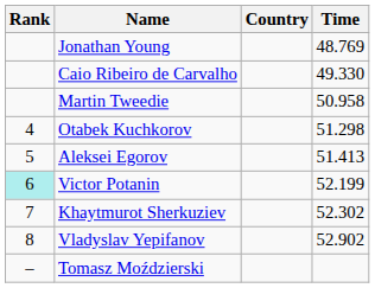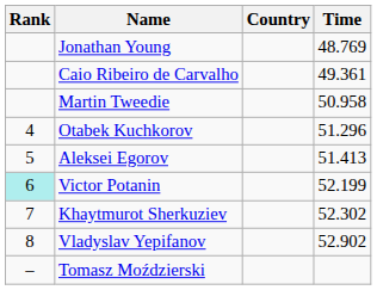 <table class="wikitable" style="text-align:center">
 <tr>
 <th>Rank</th>
 <th>Name</th>
 <th>Country</th>
 <th>Time</th>
 </tr>
 <tr>
 <td></td>
 <td align="left"><a href='#'>Jonathan Young</a></td>
 <td align="left"></td>
 <td>48.769</td>
 </tr>
 <tr>
 <td></td>
 <td align="left"><a href='#'>Caio Ribeiro de Carvalho</a></td>
 <td align="left"></td>
-<td>49.330</td>
+<td>49.361</td>
 </tr>
 <tr>
 <td></td>
 <td align="left"><a href='#'>Martin Tweedie</a></td>
 <td align="left"></td>
 <td>50.958</td>
 </tr>
 <tr>
 <td>4</td>
 <td align="left"><a href='#'>Otabek Kuchkorov</a></td>
 <td align="left"></td>
-<td>51.298</td>
+<td>51.296</td>
 </tr>
 <tr>
 <td>5</td>
 <td align="left"><a href='#'>Aleksei Egorov</a></td>
 <td align="left"></td>
 <td>51.413</td>
 </tr>
 <tr>
 <td style="background: paleturquoise;">6</td>
 <td align="left"><a href='#'>Victor Potanin</a></td>
 <td align="left"></td>
 <td>52.199</td>
 </tr>
 <tr>
 <td>7</td>
 <td align="left"><a href='#'>Khaytmurot Sherkuziev</a></td>
 <td align="left"></td>
 <td>52.302</td>
 </tr>
 <tr>
 <td>8</td>
 <td align="left"><a href='#'>Vladyslav Yepifanov</a></td>
 <td align="left"></td>
 <td>52.902</td>
 </tr>
 <tr>
 <td>–</td>
 <td align="left"><a href='#'>Tomasz Moździerski</a></td>
 <td align="left"></td>
 <td></td>
 </tr>
 </table>
